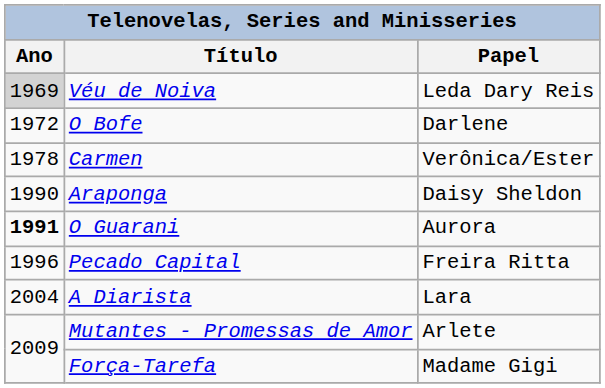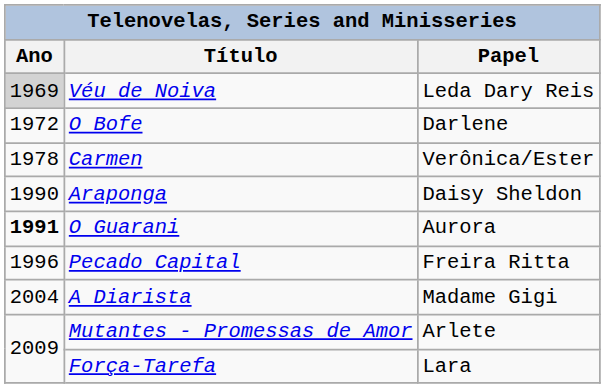 <table class="wikitable" style="font-size: 90%;">
 <tr>
 <th colspan="5" style="background: LightSteelBlue;">Telenovelas, Series and Minisseries</th>
 </tr>
 <tr>
 <th>Ano</th>
 <th>Título</th>
 <th>Papel</th>
 </tr>
 <tr>
 <td style="background: lightgrey;">1969</td>
 <td><em><a href='#'>Véu de Noiva</a></em></td>
 <td>Leda Dary Reis </td>
 </tr>
 <tr>
 <td>1972</td>
 <td><em><a href='#'>O Bofe</a></em></td>
 <td>Darlene</td>
 </tr>
 <tr>
 <td>1978</td>
 <td><em><a href='#'>Carmen</a></em></td>
 <td>Verônica/Ester</td>
 </tr>
 <tr>
 <td>1990</td>
 <td><em><a href='#'>Araponga</a></em></td>
 <td>Daisy Sheldon</td>
 </tr>
 <tr>
 <td><strong>1991</strong></td>
 <td><em><a href='#'>O Guarani</a></em></td>
 <td>Aurora</td>
 </tr>
 <tr>
 <td>1996</td>
 <td><em><a href='#'>Pecado Capital</a></em></td>
 <td>Freira Ritta</td>
 </tr>
 <tr>
 <td>2004</td>
 <td><em><a href='#'>A Diarista</a></em></td>
-<td>Lara</td>
+<td>Madame Gigi</td>
 </tr>
 <tr>
 <td rowspan=2>2009</td>
 <td><em><a href='#'>Mutantes - Promessas de Amor</a></em></td>
 <td>Arlete</td>
 </tr>
 <tr>
 <td><em><a href='#'>Força-Tarefa</a></em></td>
-<td>Madame Gigi</td>
+<td>Lara</td>
 </tr>
 </table>
